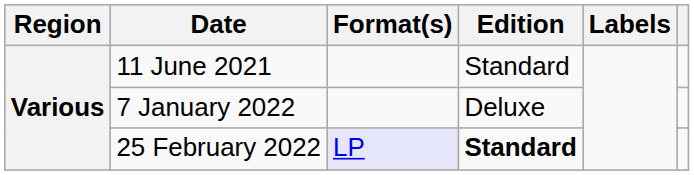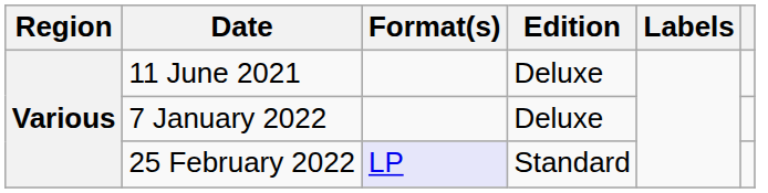 <table class="wikitable plainrowheaders">
 <tr>
 <th scope="col">Region</th>
 <th scope="col">Date</th>
 <th scope="col">Format(s)</th>
 <th scope="col">Edition</th>
 <th scope="col">Labels</th>
 <th scope="col"></th>
 </tr>
 <tr>
 <th scope="row" rowspan="3">Various</th>
 <td>11 June 2021</td>
 <td></td>
-<td>Standard</td>
+<td>Deluxe</td>
 <td rowspan="3"></td>
 <td style="text-align:center;"></td>
 </tr>
 <tr>
 <td>7 January 2022</td>
 <td></td>
 <td>Deluxe</td>
 <td style="text-align:center;"></td>
 </tr>
 <tr>
 <td>25 February 2022</td>
 <td style="background: lavender;"><a href='#'>LP</a></td>
-<td><strong>Standard</strong></td>
+<td>Standard</td>
 <td style="text-align:center;"></td>
 </tr>
 </table>
